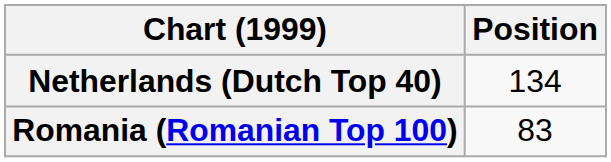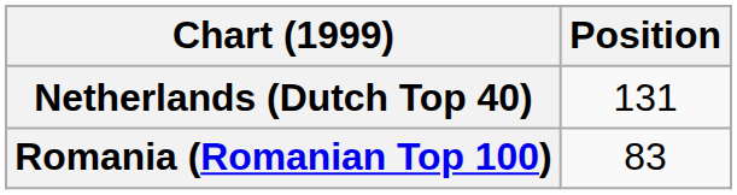 <table class="wikitable plainrowheaders" style="text-align:center">
 <tr>
 <th scope="col">Chart (1999)</th>
 <th scope="col">Position</th>
 </tr>
 <tr>
 <th scope="row">Netherlands (Dutch Top 40)</th>
-<td>134</td>
+<td>131</td>
 </tr>
 <tr>
 <th scope="row">Romania (<a href='#'>Romanian Top 100</a>)</th>
 <td>83</td>
 </tr>
 </table>
